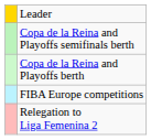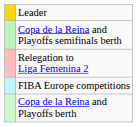 <table class="wikitable">
 <tr>
 <td style="width:10px; background:gold;"></td>
 <td>Leader</td>
 </tr>
 <tr>
 <td style="width:10px; background:#BBF3BB;"></td>
 <td><a href='#'>Copa de la Reina</a> and<br>Playoffs semifinals berth</td>
 </tr>
 <tr>
-<td style="width:10px; background:#CCF9CC;"></td>
-<td><a href='#'>Copa de la Reina</a> and<br>Playoffs berth</td>
+<td style="width:10px; background:#FFBBBB;"></td>
+<td>Relegation to<br><a href='#'>Liga Femenina 2</a></td>
 </tr>
 <tr>
 <td style="width:10px; background:#BBF3FF;"></td>
 <td>FIBA Europe competitions</td>
 </tr>
 <tr>
-<td style="width:10px; background:#FFBBBB;"></td>
-<td>Relegation to<br><a href='#'>Liga Femenina 2</a></td>
+<td style="width:10px; background:#CCF9CC;"></td>
+<td><a href='#'>Copa de la Reina</a> and<br>Playoffs berth</td>
 </tr>
 </table>
